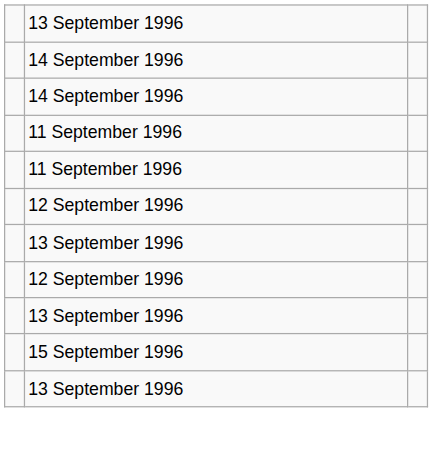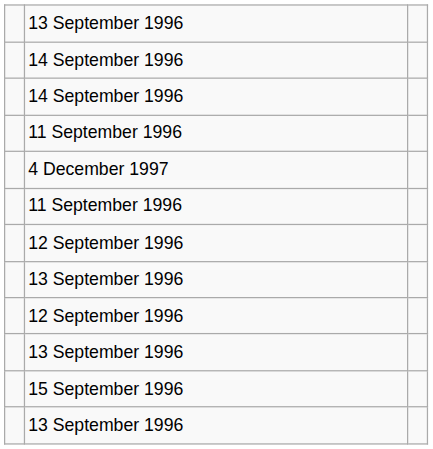 <table class="wikitable" style="font-size: 89%; float: left; width: 24em; margin-right: 1em; line-height: 1.6em !important; height: 310px;">
 <tr>
 <td></td>
 <td>13 September 1996</td>
 <td></td>
 </tr>
 <tr>
 <td></td>
 <td>14 September 1996</td>
 <td></td>
 </tr>
 <tr>
 <td></td>
 <td>14 September 1996</td>
 <td></td>
 </tr>
 <tr>
 <td></td>
 <td>11 September 1996</td>
+<td></td>
+</tr>
+<tr>
+<td></td>
+<td>4 December 1997</td>
 <td></td>
 </tr>
 <tr>
 <td></td>
 <td>11 September 1996</td>
 <td></td>
 </tr>
 <tr>
 <td></td>
 <td>12 September 1996</td>
 <td></td>
 </tr>
 <tr>
 <td></td>
 <td>13 September 1996</td>
 <td></td>
 </tr>
 <tr>
 <td></td>
 <td>12 September 1996</td>
 <td></td>
 </tr>
 <tr>
 <td></td>
 <td>13 September 1996</td>
 <td></td>
 </tr>
 <tr>
 <td></td>
 <td>15 September 1996</td>
 <td></td>
 </tr>
 <tr>
 <td></td>
 <td>13 September 1996</td>
 <td></td>
 </tr>
 </table>
